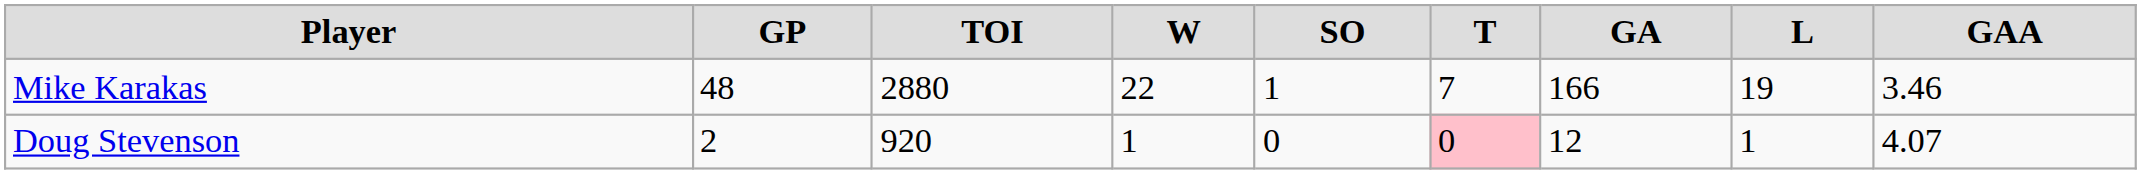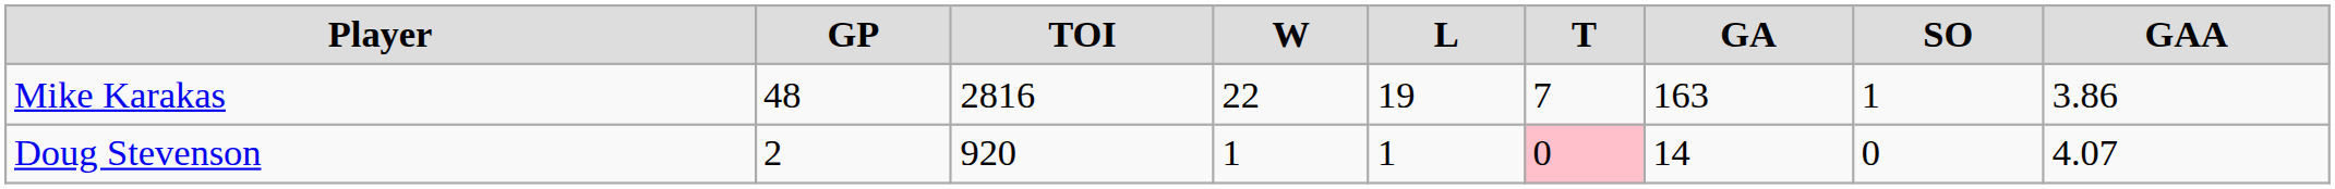 <table class="wikitable" width="50%">
 <tr align="center"  bgcolor="#dddddd">
 <td><strong>Player</strong></td>
 <td><strong>GP</strong></td>
 <td><strong>TOI</strong></td>
 <td><strong>W</strong></td>
-<td><strong>SO</strong></td>
+<td><strong>L</strong></td>
 <td><strong>T</strong></td>
 <td><strong>GA</strong></td>
-<td><strong>L</strong></td>
+<td><strong>SO</strong></td>
 <td><strong>GAA</strong></td>
 </tr>
 <tr>
 <td><a href='#'>Mike Karakas</a></td>
 <td>48</td>
-<td>2880</td>
+<td>2816</td>
 <td>22</td>
+<td>19</td>
+<td>7</td>
+<td>163</td>
 <td>1</td>
-<td>7</td>
-<td>166</td>
-<td>19</td>
-<td>3.46</td>
+<td>3.86</td>
 </tr>
 <tr>
 <td><a href='#'>Doug Stevenson</a></td>
 <td>2</td>
 <td>920</td>
 <td>1</td>
+<td>1</td>
+<td style="background: pink;">0</td>
+<td>14</td>
 <td>0</td>
-<td style="background: pink;">0</td>
-<td>12</td>
-<td>1</td>
 <td>4.07</td>
 </tr>
 </table>
